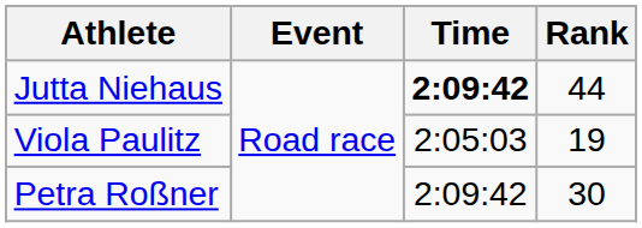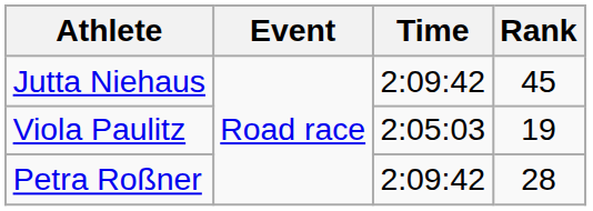 <table class="wikitable" style="font-size:90%">
 <tr>
 <th>Athlete</th>
 <th>Event</th>
 <th>Time</th>
 <th>Rank</th>
 </tr>
 <tr align=center>
 <td align=left><a href='#'>Jutta Niehaus</a></td>
 <td align=left rowspan=3><a href='#'>Road race</a></td>
-<td><strong>2:09:42</strong></td>
-<td>44</td>
+<td>2:09:42</td>
+<td>45</td>
 </tr>
 <tr align=center>
 <td align=left><a href='#'>Viola Paulitz</a></td>
 <td>2:05:03</td>
 <td>19</td>
 </tr>
 <tr align=center>
 <td align=left><a href='#'>Petra Roßner</a></td>
 <td>2:09:42</td>
-<td>30</td>
+<td>28</td>
 </tr>
 </table>
